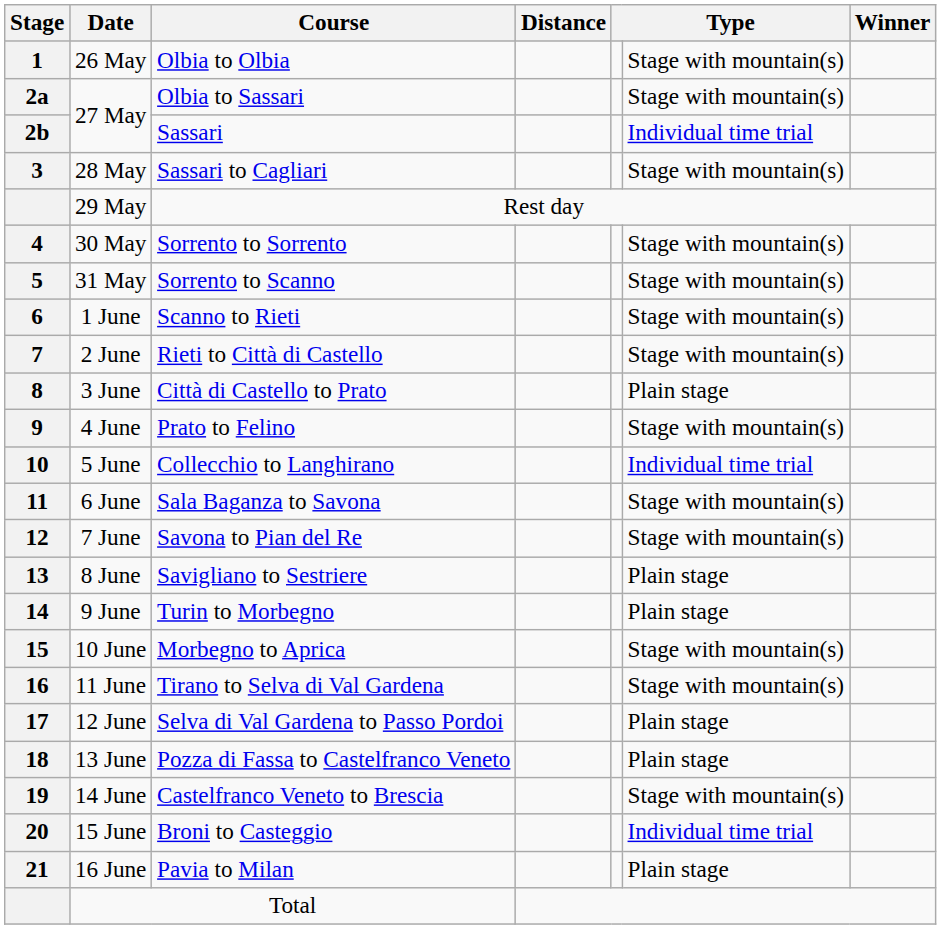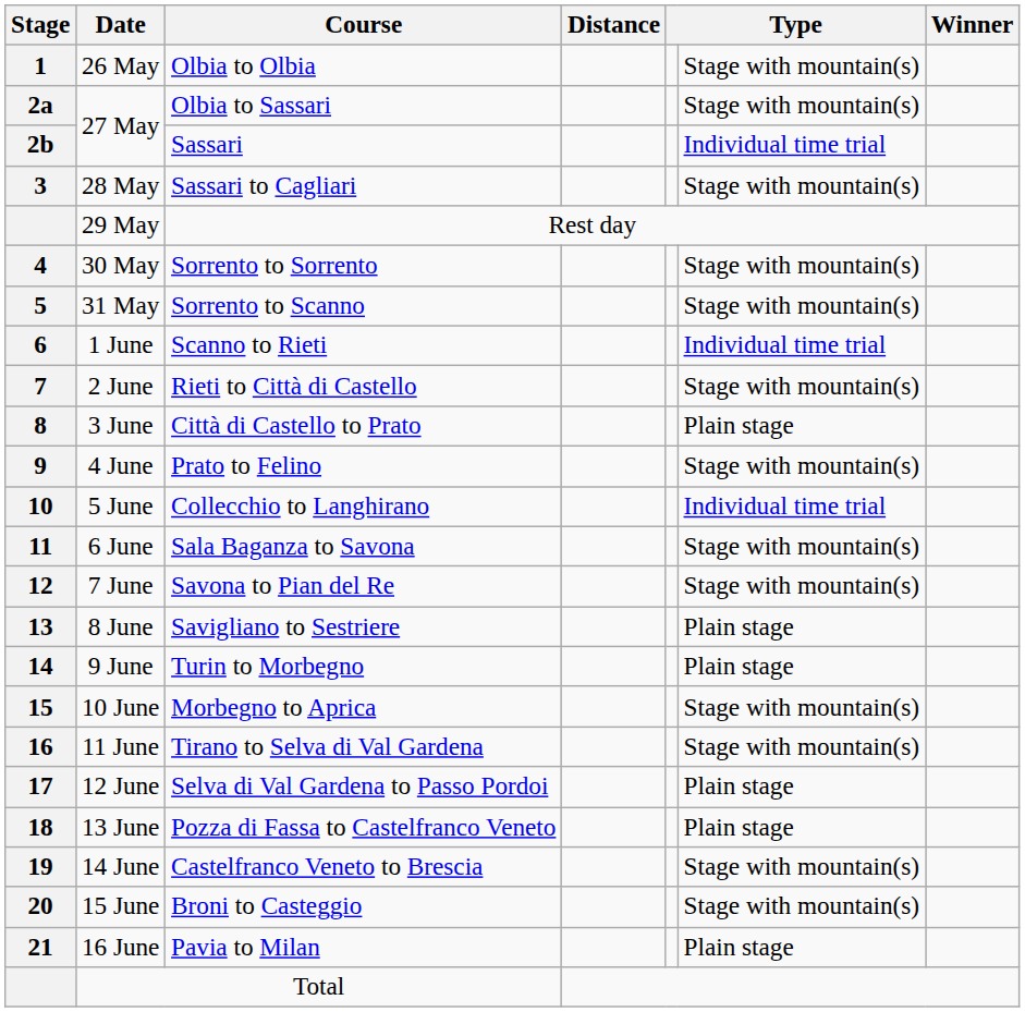 <table class="wikitable">
 <tr style="background:#efefef;">
 <th>Stage</th>
 <th>Date</th>
 <th>Course</th>
 <th>Distance</th>
 <th colspan="2">Type</th>
 <th>Winner</th>
 </tr>
 <tr>
 <th style="text-align:center">1</th>
 <td style="text-align:center;">26 May</td>
 <td><a href='#'>Olbia</a> to <a href='#'>Olbia</a></td>
 <td style="text-align:center;"></td>
 <td style="text-align:center;"></td>
 <td>Stage with mountain(s)</td>
 <td></td>
 </tr>
 <tr>
 <th style="text-align:center">2a</th>
 <td style="text-align:center;" rowspan="2">27 May</td>
 <td><a href='#'>Olbia</a> to <a href='#'>Sassari</a></td>
 <td style="text-align:center;"></td>
 <td style="text-align:center;"></td>
 <td>Stage with mountain(s)</td>
 <td></td>
 </tr>
 <tr>
 <th style="text-align:center">2b</th>
 <td><a href='#'>Sassari</a></td>
 <td style="text-align:center;"></td>
 <td style="text-align:center;"></td>
 <td><a href='#'>Individual time trial</a></td>
 <td></td>
 </tr>
 <tr>
 <th style="text-align:center">3</th>
 <td style="text-align:center;">28 May</td>
 <td><a href='#'>Sassari</a> to <a href='#'>Cagliari</a></td>
 <td style="text-align:center;"></td>
 <td style="text-align:center;"></td>
 <td>Stage with mountain(s)</td>
 <td></td>
 </tr>
 <tr>
 <th></th>
 <td style="text-align:center;">29 May</td>
 <td colspan="6" style="text-align:center;">Rest day</td>
 </tr>
 <tr>
 <th style="text-align:center">4</th>
 <td style="text-align:center;">30 May</td>
 <td><a href='#'>Sorrento</a> to <a href='#'>Sorrento</a></td>
 <td style="text-align:center;"></td>
 <td style="text-align:center;"></td>
 <td>Stage with mountain(s)</td>
 <td></td>
 </tr>
 <tr>
 <th style="text-align:center">5</th>
 <td style="text-align:center;">31 May</td>
 <td><a href='#'>Sorrento</a> to <a href='#'>Scanno</a></td>
 <td style="text-align:center;"></td>
 <td style="text-align:center;"></td>
 <td>Stage with mountain(s)</td>
 <td></td>
 </tr>
 <tr>
 <th style="text-align:center">6</th>
 <td style="text-align:center;">1 June</td>
 <td><a href='#'>Scanno</a> to <a href='#'>Rieti</a></td>
 <td style="text-align:center;"></td>
 <td style="text-align:center;"></td>
-<td>Stage with mountain(s)</td>
+<td><a href='#'>Individual time trial</a></td>
 <td></td>
 </tr>
 <tr>
 <th style="text-align:center">7</th>
 <td style="text-align:center;">2 June</td>
 <td><a href='#'>Rieti</a> to <a href='#'>Città di Castello</a></td>
 <td style="text-align:center;"></td>
 <td style="text-align:center;"></td>
 <td>Stage with mountain(s)</td>
 <td></td>
 </tr>
 <tr>
 <th style="text-align:center">8</th>
 <td style="text-align:center;">3 June</td>
 <td><a href='#'>Città di Castello</a> to <a href='#'>Prato</a></td>
 <td style="text-align:center;"></td>
 <td style="text-align:center;"></td>
 <td>Plain stage</td>
 <td></td>
 </tr>
 <tr>
 <th style="text-align:center">9</th>
 <td style="text-align:center;">4 June</td>
 <td><a href='#'>Prato</a> to <a href='#'>Felino</a></td>
 <td style="text-align:center;"></td>
 <td style="text-align:center;"></td>
 <td>Stage with mountain(s)</td>
 <td></td>
 </tr>
 <tr>
 <th style="text-align:center">10</th>
 <td style="text-align:center;">5 June</td>
 <td><a href='#'>Collecchio</a> to <a href='#'>Langhirano</a></td>
 <td style="text-align:center;"></td>
 <td style="text-align:center;"></td>
 <td><a href='#'>Individual time trial</a></td>
 <td></td>
 </tr>
 <tr>
 <th style="text-align:center">11</th>
 <td style="text-align:center;">6 June</td>
 <td><a href='#'>Sala Baganza</a> to <a href='#'>Savona</a></td>
 <td style="text-align:center;"></td>
 <td style="text-align:center;"></td>
 <td>Stage with mountain(s)</td>
 <td></td>
 </tr>
 <tr>
 <th style="text-align:center">12</th>
 <td style="text-align:center;">7 June</td>
 <td><a href='#'>Savona</a> to <a href='#'>Pian del Re</a></td>
 <td style="text-align:center;"></td>
 <td style="text-align:center;"></td>
 <td>Stage with mountain(s)</td>
 <td></td>
 </tr>
 <tr>
 <th style="text-align:center">13</th>
 <td style="text-align:center;">8 June</td>
 <td><a href='#'>Savigliano</a> to <a href='#'>Sestriere</a></td>
 <td style="text-align:center;"></td>
 <td style="text-align:center;"></td>
 <td>Plain stage</td>
 <td></td>
 </tr>
 <tr>
 <th style="text-align:center">14</th>
 <td style="text-align:center;">9 June</td>
 <td><a href='#'>Turin</a> to <a href='#'>Morbegno</a></td>
 <td style="text-align:center;"></td>
 <td style="text-align:center;"></td>
 <td>Plain stage</td>
 <td></td>
 </tr>
 <tr>
 <th style="text-align:center">15</th>
 <td style="text-align:center;">10 June</td>
 <td><a href='#'>Morbegno</a> to <a href='#'>Aprica</a></td>
 <td style="text-align:center;"></td>
 <td style="text-align:center;"></td>
 <td>Stage with mountain(s)</td>
 <td></td>
 </tr>
 <tr>
 <th style="text-align:center">16</th>
 <td style="text-align:center;">11 June</td>
 <td><a href='#'>Tirano</a> to <a href='#'>Selva di Val Gardena</a></td>
 <td style="text-align:center;"></td>
 <td style="text-align:center;"></td>
 <td>Stage with mountain(s)</td>
 <td></td>
 </tr>
 <tr>
 <th style="text-align:center">17</th>
 <td style="text-align:center;">12 June</td>
 <td><a href='#'>Selva di Val Gardena</a> to <a href='#'>Passo Pordoi</a></td>
 <td style="text-align:center;"></td>
 <td style="text-align:center;"></td>
 <td>Plain stage</td>
 <td></td>
 </tr>
 <tr>
 <th style="text-align:center">18</th>
 <td style="text-align:center;">13 June</td>
 <td><a href='#'>Pozza di Fassa</a> to <a href='#'>Castelfranco Veneto</a></td>
 <td style="text-align:center;"></td>
 <td style="text-align:center;"></td>
 <td>Plain stage</td>
 <td></td>
 </tr>
 <tr>
 <th style="text-align:center">19</th>
 <td style="text-align:center;">14 June</td>
 <td><a href='#'>Castelfranco Veneto</a> to <a href='#'>Brescia</a></td>
 <td style="text-align:center;"></td>
 <td style="text-align:center;"></td>
 <td>Stage with mountain(s)</td>
 <td></td>
 </tr>
 <tr>
 <th style="text-align:center">20</th>
 <td style="text-align:center;">15 June</td>
 <td><a href='#'>Broni</a> to <a href='#'>Casteggio</a></td>
 <td style="text-align:center;"></td>
 <td style="text-align:center;"></td>
-<td><a href='#'>Individual time trial</a></td>
+<td>Stage with mountain(s)</td>
 <td></td>
 </tr>
 <tr>
 <th style="text-align:center">21</th>
 <td style="text-align:center;">16 June</td>
 <td><a href='#'>Pavia</a> to <a href='#'>Milan</a></td>
 <td style="text-align:center;"></td>
 <td style="text-align:center;"></td>
 <td>Plain stage</td>
 <td></td>
 </tr>
 <tr>
 <th></th>
 <td colspan="2" style="text-align:center;">Total</td>
 <td colspan="5" style="text-align:center;"></td>
 </tr>
 </table>
